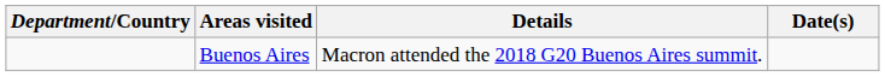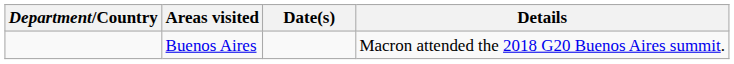 <table class="wikitable sortable outercollapse" style="margin: 1em auto 1em auto">
 <tr>
 <th><em>Department</em>/Country</th>
 <th>Areas visited</th>
+<th width=80>Date(s)</th>
 <th>Details</th>
-<th width=80>Date(s)</th>
 </tr>
 <tr>
 <td></td>
 <td><a href='#'>Buenos Aires</a></td>
+<td></td>
 <td>Macron attended the <a href='#'>2018 G20 Buenos Aires summit</a>.</td>
-<td></td>
 </tr>
 </table>
